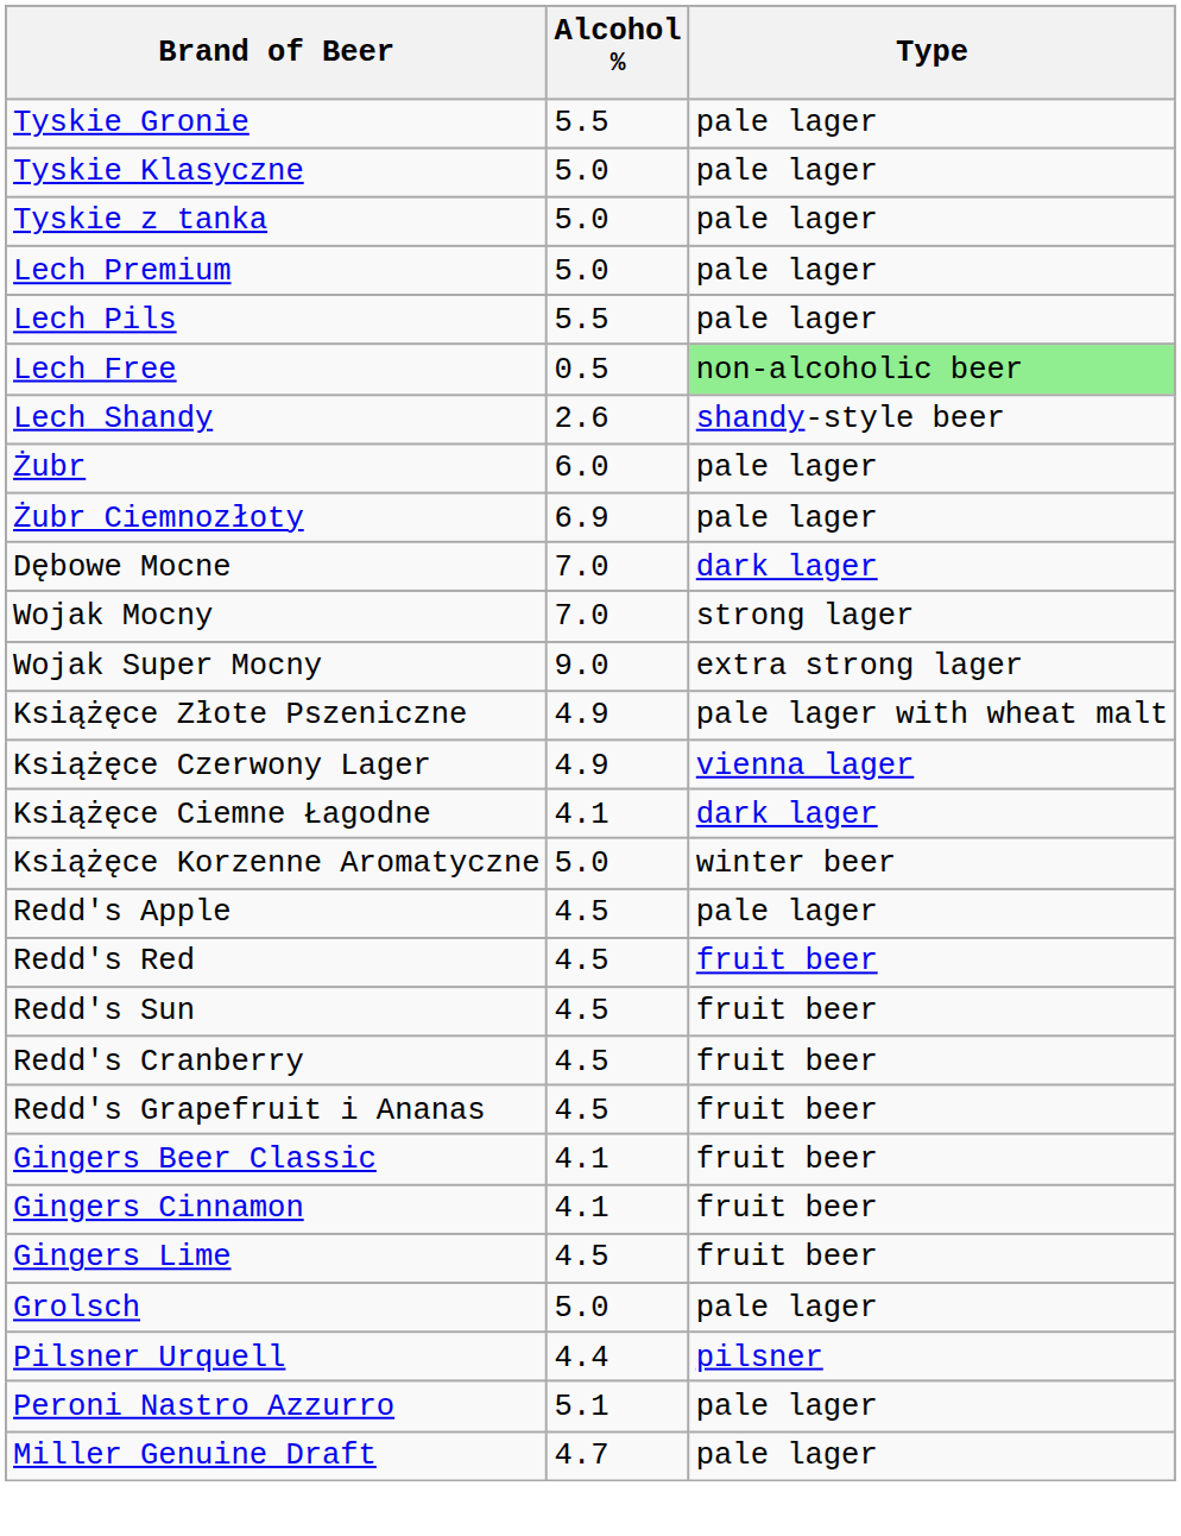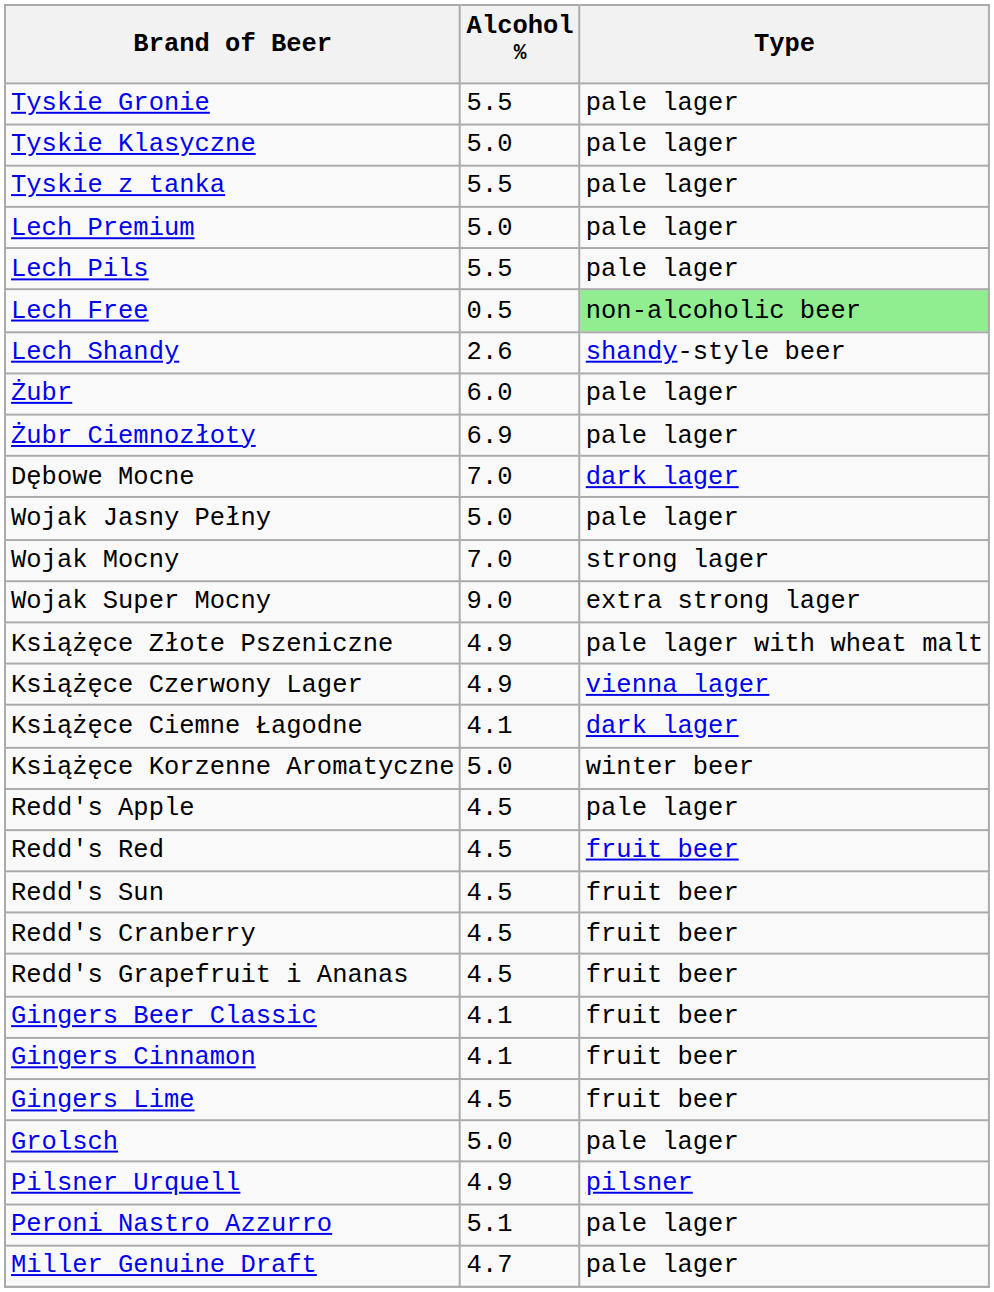 <table class="wikitable">
 <tr>
 <th>Brand of Beer</th>
 <th>Alcohol <br> <sup>%</sup></th>
 <th>Type</th>
 </tr>
 <tr>
 <td><a href='#'>Tyskie Gronie</a></td>
 <td>5.5</td>
 <td>pale lager</td>
 </tr>
 <tr>
 <td><a href='#'>Tyskie Klasyczne</a></td>
 <td>5.0</td>
 <td>pale lager</td>
 </tr>
 <tr>
 <td><a href='#'>Tyskie z tanka</a></td>
-<td>5.0</td>
+<td>5.5</td>
 <td>pale lager</td>
 </tr>
 <tr>
 <td><a href='#'>Lech Premium</a></td>
 <td>5.0</td>
 <td>pale lager</td>
 </tr>
 <tr>
 <td><a href='#'>Lech Pils</a></td>
 <td>5.5</td>
 <td>pale lager</td>
 </tr>
 <tr>
 <td><a href='#'>Lech Free</a></td>
 <td>0.5</td>
 <td style="background: lightgreen;">non-alcoholic beer</td>
 </tr>
 <tr>
 <td><a href='#'>Lech Shandy</a></td>
 <td>2.6</td>
 <td><a href='#'>shandy</a>-style beer</td>
 </tr>
 <tr>
 <td><a href='#'>Żubr</a></td>
 <td>6.0</td>
 <td>pale lager</td>
 </tr>
 <tr>
 <td><a href='#'>Żubr Ciemnozłoty</a></td>
 <td>6.9</td>
 <td>pale lager</td>
 </tr>
 <tr>
 <td>Dębowe Mocne</td>
 <td>7.0</td>
 <td><a href='#'>dark lager</a></td>
+</tr>
+<tr>
+<td>Wojak Jasny Pełny</td>
+<td>5.0</td>
+<td>pale lager</td>
 </tr>
 <tr>
 <td>Wojak Mocny</td>
 <td>7.0</td>
 <td>strong lager</td>
 </tr>
 <tr>
 <td>Wojak Super Mocny</td>
 <td>9.0</td>
 <td>extra strong lager</td>
 </tr>
 <tr>
 <td>Książęce Złote Pszeniczne</td>
 <td>4.9</td>
 <td>pale lager with wheat malt</td>
 </tr>
 <tr>
 <td>Książęce Czerwony Lager</td>
 <td>4.9</td>
 <td><a href='#'>vienna lager</a></td>
 </tr>
 <tr>
 <td>Książęce Ciemne Łagodne</td>
 <td>4.1</td>
 <td><a href='#'>dark lager</a></td>
 </tr>
 <tr>
 <td>Książęce Korzenne Aromatyczne</td>
 <td>5.0</td>
 <td>winter beer</td>
 </tr>
 <tr>
 <td>Redd's Apple</td>
 <td>4.5</td>
 <td>pale lager</td>
 </tr>
 <tr>
 <td>Redd's Red</td>
 <td>4.5</td>
 <td><a href='#'>fruit beer</a></td>
 </tr>
 <tr>
 <td>Redd's Sun</td>
 <td>4.5</td>
 <td>fruit beer</td>
 </tr>
 <tr>
 <td>Redd's Cranberry</td>
 <td>4.5</td>
 <td>fruit beer</td>
 </tr>
 <tr>
 <td>Redd's Grapefruit i Ananas</td>
 <td>4.5</td>
 <td>fruit beer</td>
 </tr>
 <tr>
 <td><a href='#'>Gingers Beer Classic</a></td>
 <td>4.1</td>
 <td>fruit beer</td>
 </tr>
 <tr>
 <td><a href='#'>Gingers Cinnamon</a></td>
 <td>4.1</td>
 <td>fruit beer</td>
 </tr>
 <tr>
 <td><a href='#'>Gingers Lime</a></td>
 <td>4.5</td>
 <td>fruit beer</td>
 </tr>
 <tr>
 <td><a href='#'>Grolsch</a></td>
 <td>5.0</td>
 <td>pale lager</td>
 </tr>
 <tr>
 <td><a href='#'>Pilsner Urquell</a></td>
-<td>4.4</td>
+<td>4.9</td>
 <td><a href='#'>pilsner</a></td>
 </tr>
 <tr>
 <td><a href='#'>Peroni Nastro Azzurro</a></td>
 <td>5.1</td>
 <td>pale lager</td>
 </tr>
 <tr>
 <td><a href='#'>Miller Genuine Draft</a></td>
 <td>4.7</td>
 <td>pale lager</td>
 </tr>
 <tr>
 </tr>
 </table>
